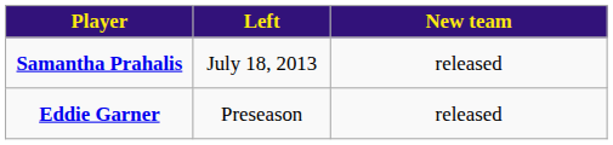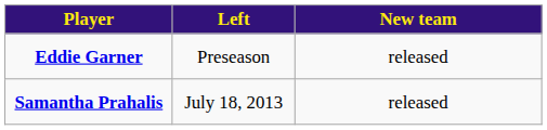 <table class="wikitable" style="text-align: center">
 <tr align="center"  bgcolor="#dddddd">
 <td style="background:#32127A;color:#FDE910; width:140px"><strong>Player</strong></td>
 <td style="background:#32127A;color:#FDE910; width:100px"><strong>Left</strong></td>
 <td style="background:#32127A;color:#FDE910; width:210px"><strong>New team</strong></td>
 </tr>
 <tr style="height:40px">
+<td><strong><a href='#'>Eddie Garner</a></strong></td>
+<td>Preseason</td>
+<td>released</td>
+</tr>
+<tr style="height:40px">
 <td><strong><a href='#'>Samantha Prahalis</a></strong></td>
 <td>July 18, 2013</td>
 <td>released</td>
 </tr>
-<tr style="height:40px">
-<td><strong><a href='#'>Eddie Garner</a></strong></td>
-<td>Preseason</td>
-<td>released</td>
-</tr>
 </table>
